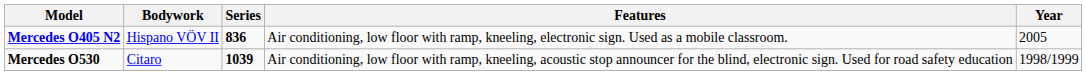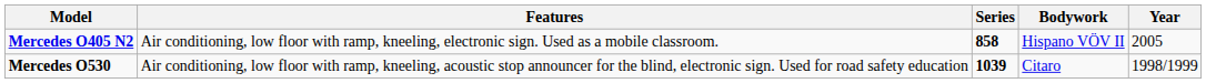 <table class="wikitable" align=center>
 <tr>
 <th>Model</th>
+<th>Features</th>
+<th>Series</th>
 <th>Bodywork</th>
-<th>Series</th>
-<th>Features</th>
 <th>Year</th>
 </tr>
 <tr>
 <td><strong><a href='#'>Mercedes O405 N2</a></strong></td>
+<td>Air conditioning, low floor with ramp, kneeling, electronic sign. Used as a mobile classroom.</td>
+<td><strong>858</strong></td>
 <td><a href='#'>Hispano VÖV II</a></td>
-<td><strong>836</strong></td>
-<td>Air conditioning, low floor with ramp, kneeling, electronic sign. Used as a mobile classroom.</td>
 <td>2005</td>
 </tr>
 <tr>
 <td><strong>Mercedes O530</strong></td>
+<td>Air conditioning, low floor with ramp, kneeling, acoustic stop announcer for the blind, electronic sign. Used for road safety education</td>
+<td><strong>1039</strong></td>
 <td><a href='#'>Citaro</a></td>
-<td><strong>1039</strong></td>
-<td>Air conditioning, low floor with ramp, kneeling, acoustic stop announcer for the blind, electronic sign. Used for road safety education</td>
 <td>1998/1999</td>
 </tr>
 </table>
